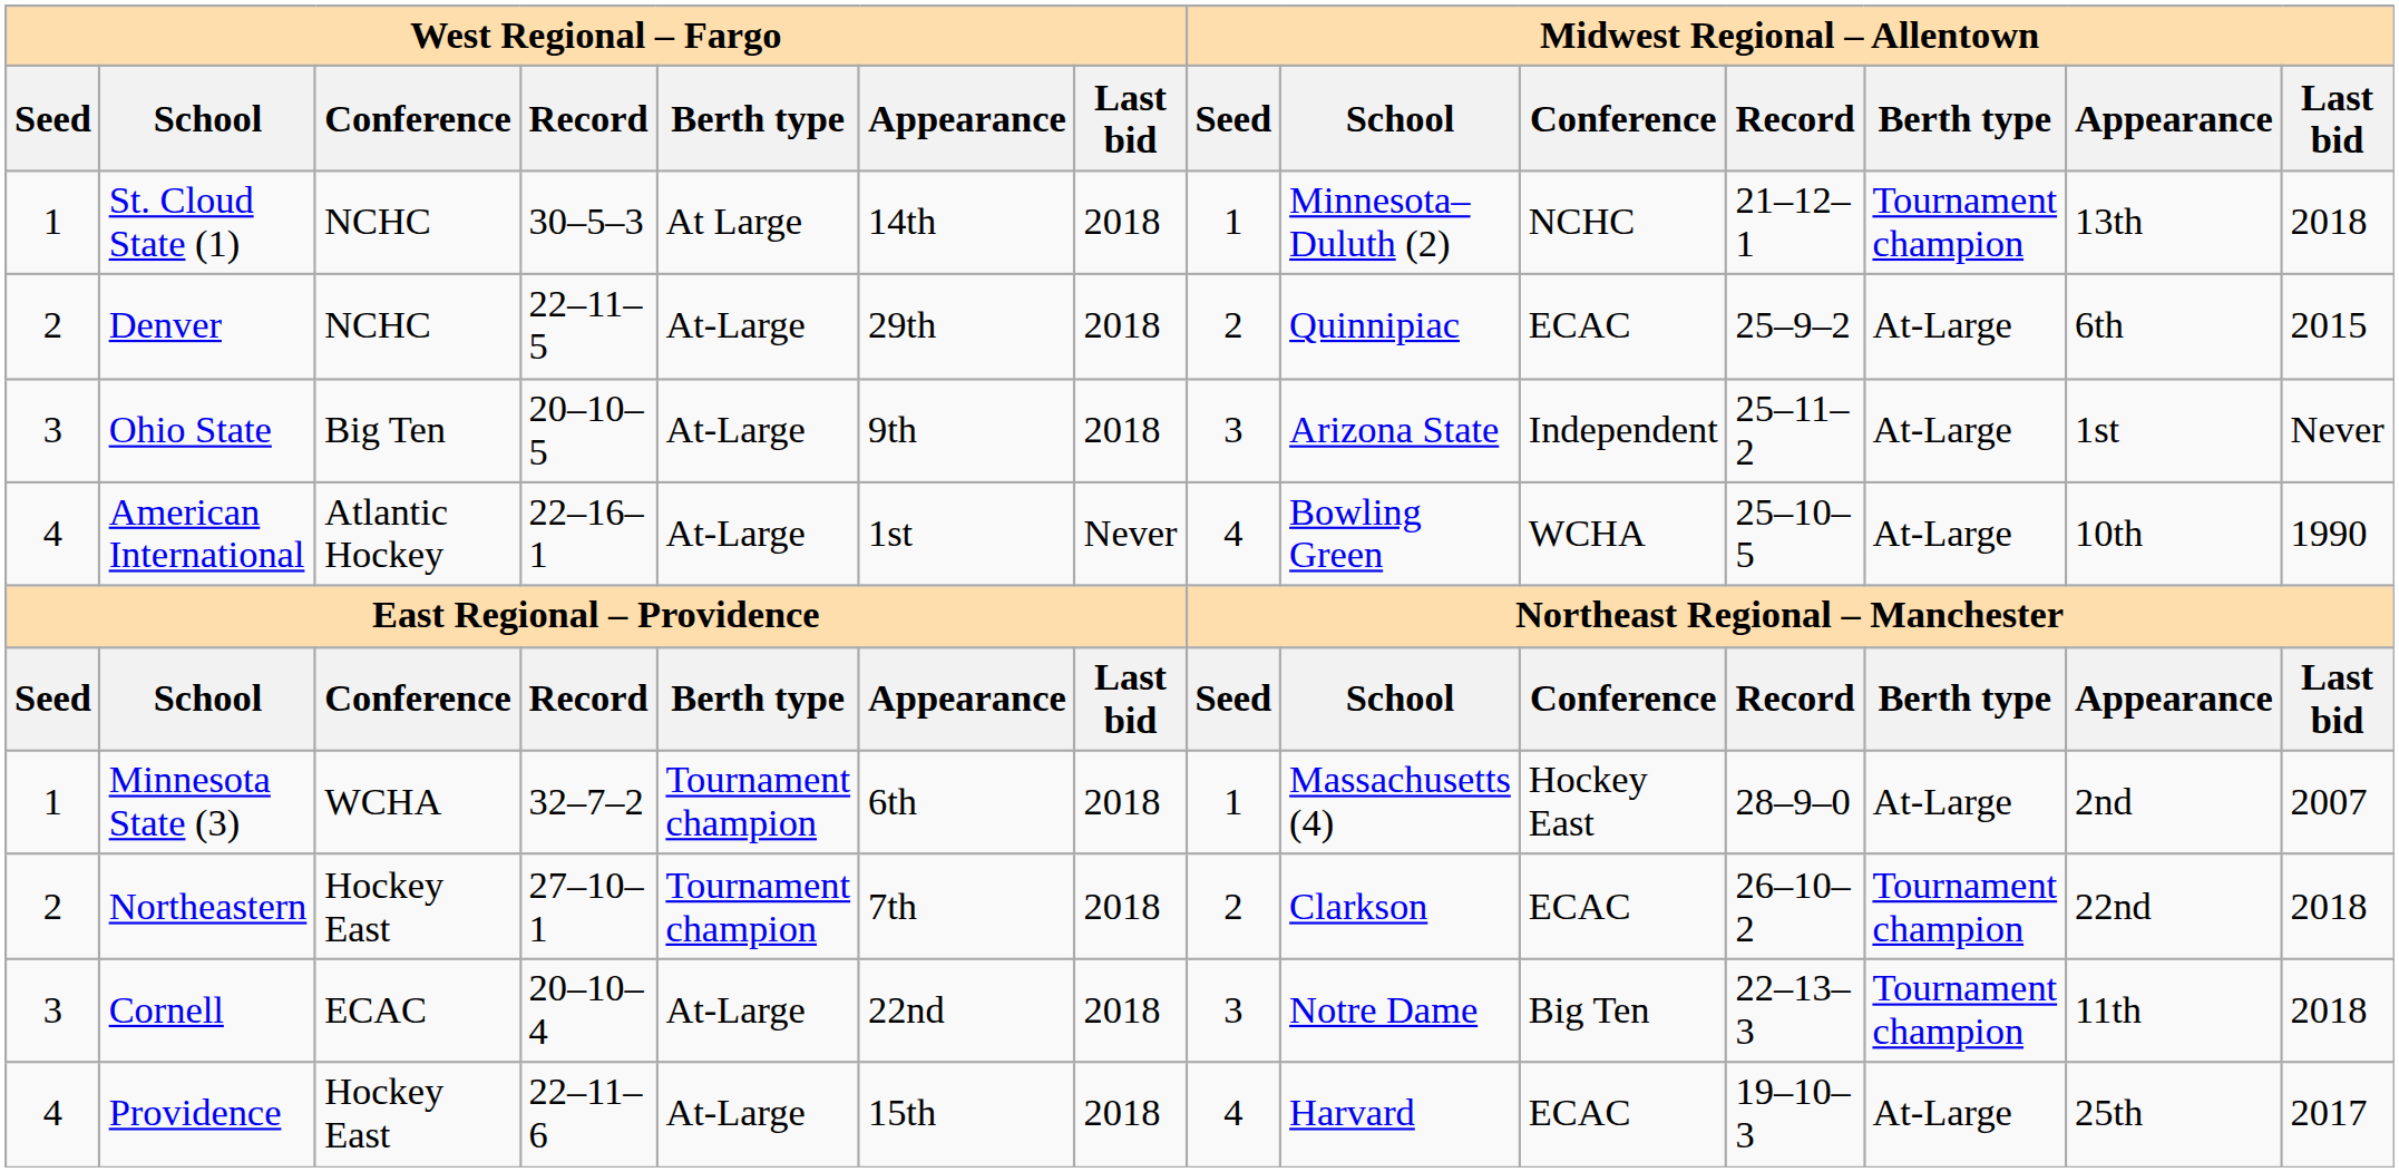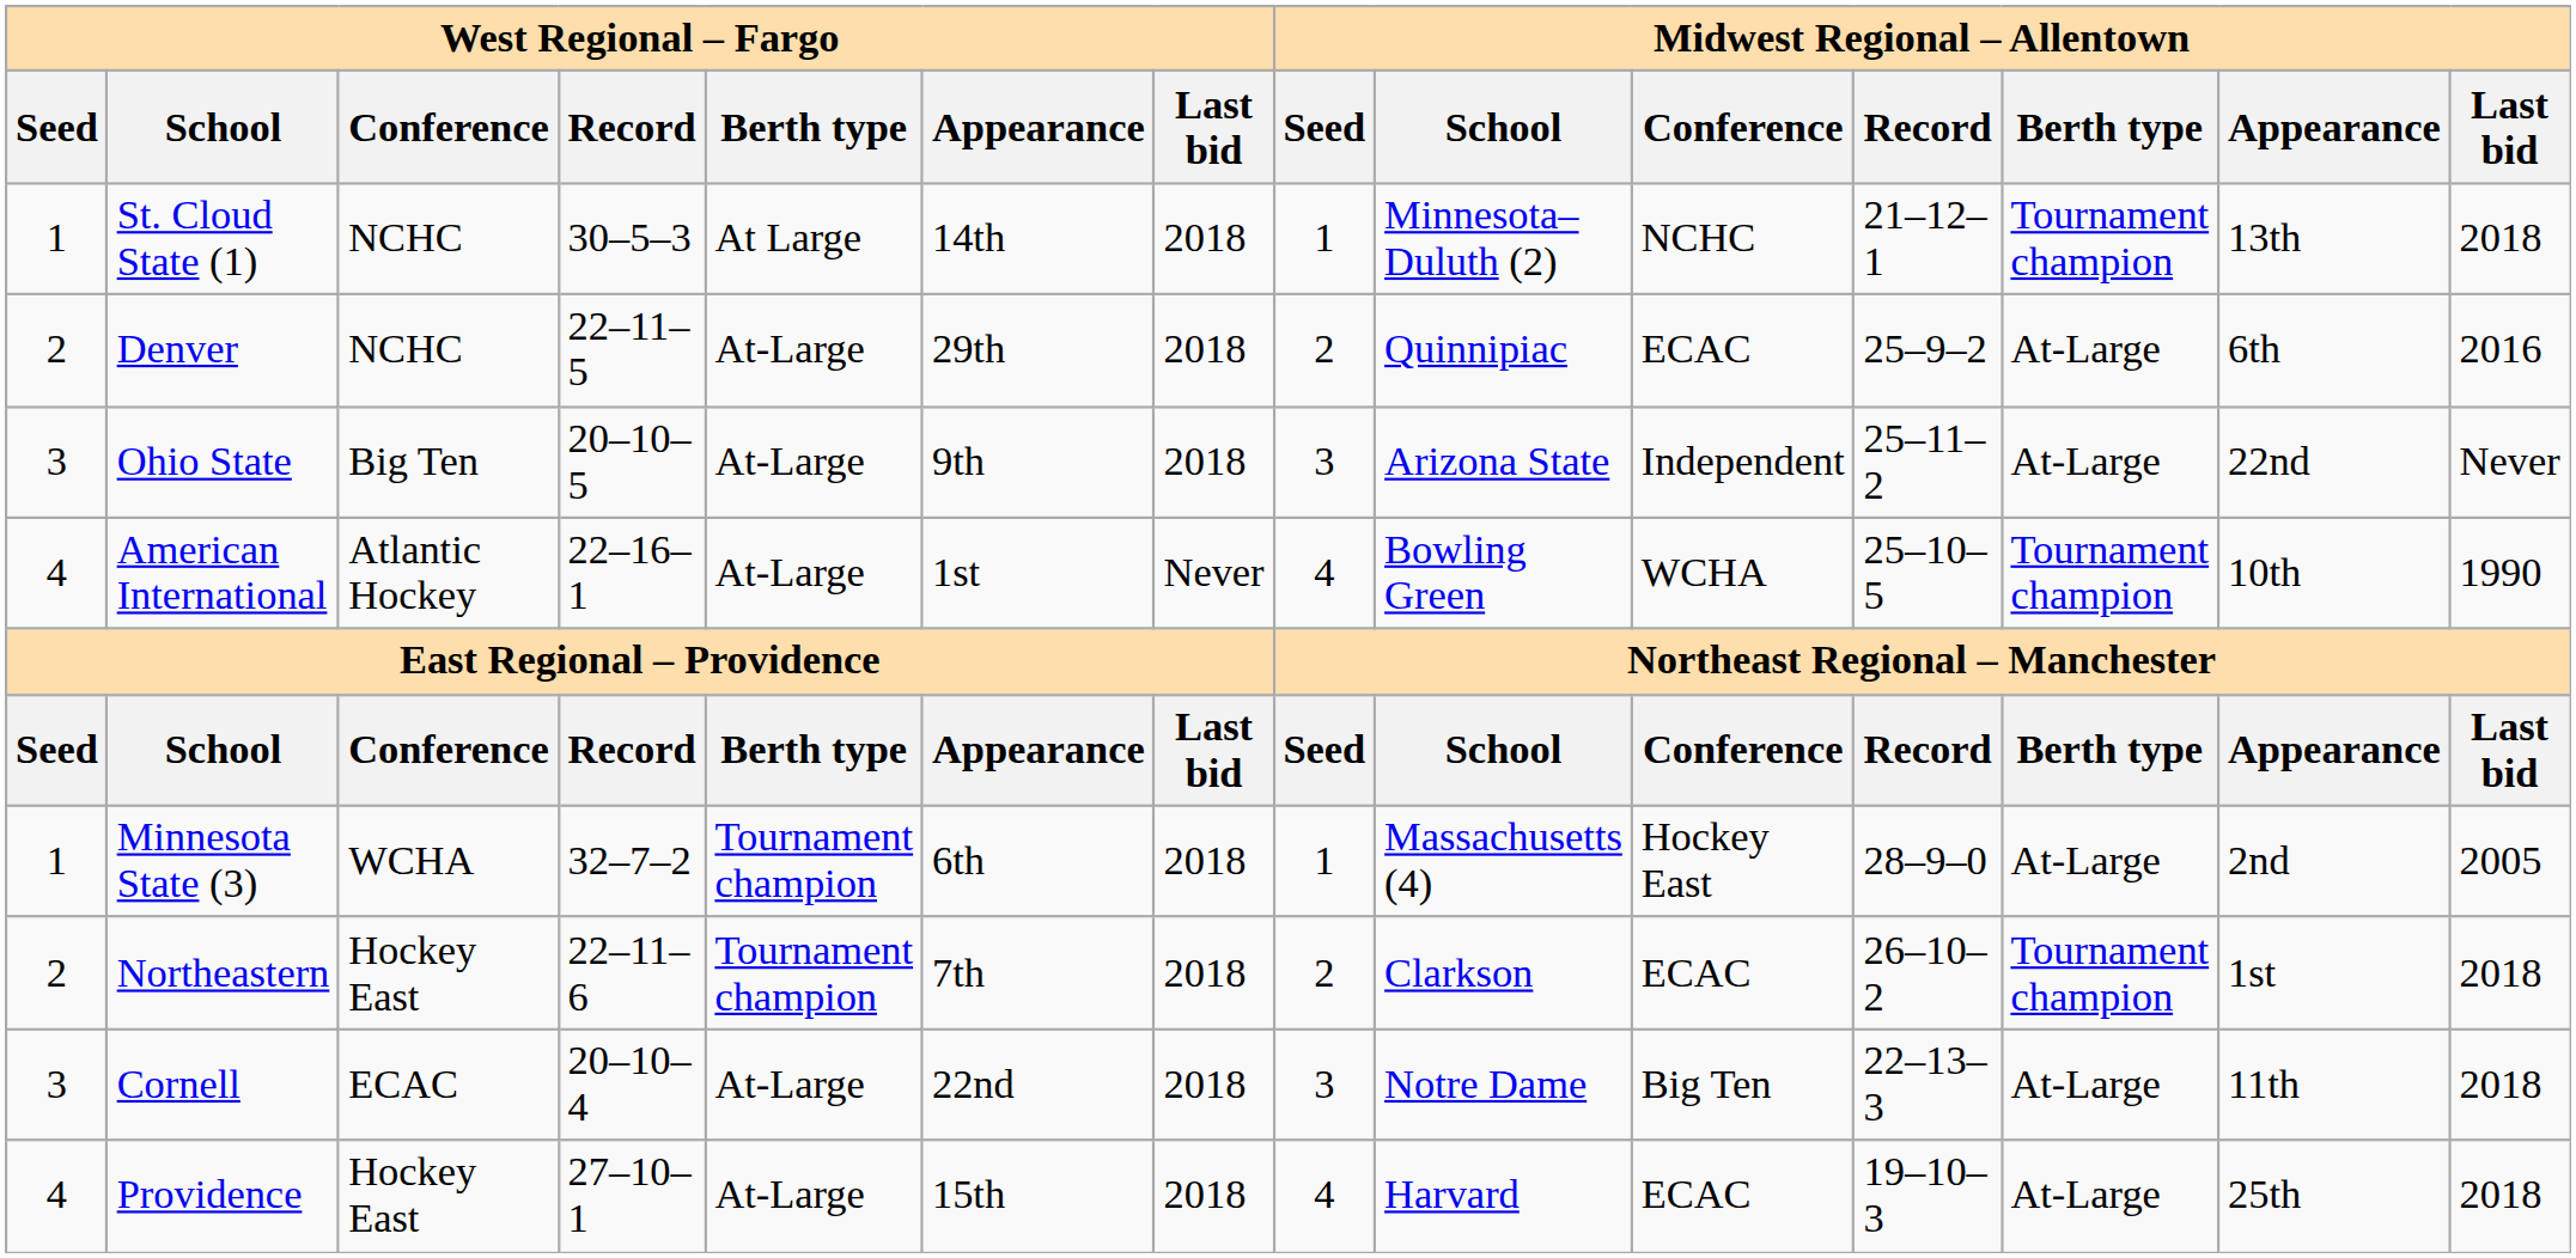 <table class="wikitable">
 <tr>
 <th colspan="7" style="background:#ffdead;">West Regional – Fargo</th>
 <th colspan="7" style="background:#ffdead;">Midwest Regional – Allentown</th>
 </tr>
 <tr>
 <th>Seed</th>
 <th>School</th>
 <th>Conference</th>
 <th>Record</th>
 <th>Berth type</th>
 <th>Appearance</th>
 <th>Last bid</th>
 <th>Seed</th>
 <th>School</th>
 <th>Conference</th>
 <th>Record</th>
 <th>Berth type</th>
 <th>Appearance</th>
 <th>Last bid</th>
 </tr>
 <tr>
 <td align=center>1</td>
 <td><a href='#'>St. Cloud State</a> (1)</td>
 <td>NCHC</td>
 <td>30–5–3</td>
 <td>At Large</td>
 <td>14th</td>
 <td>2018</td>
 <td align=center>1</td>
 <td><a href='#'>Minnesota–Duluth</a> (2)</td>
 <td>NCHC</td>
 <td>21–12–1</td>
 <td><a href='#'>Tournament champion</a></td>
 <td>13th</td>
 <td>2018</td>
 </tr>
 <tr>
 <td align=center>2</td>
 <td><a href='#'>Denver</a></td>
 <td>NCHC</td>
 <td>22–11–5</td>
 <td>At-Large</td>
 <td>29th</td>
 <td>2018</td>
 <td align=center>2</td>
 <td><a href='#'>Quinnipiac</a></td>
 <td>ECAC</td>
 <td>25–9–2</td>
 <td>At-Large</td>
 <td>6th</td>
-<td>2015</td>
+<td>2016</td>
 </tr>
 <tr>
 <td align=center>3</td>
 <td><a href='#'>Ohio State</a></td>
 <td>Big Ten</td>
 <td>20–10–5</td>
 <td>At-Large</td>
 <td>9th</td>
 <td>2018</td>
 <td align=center>3</td>
 <td><a href='#'>Arizona State</a></td>
 <td>Independent</td>
 <td>25–11–2</td>
 <td>At-Large</td>
-<td>1st</td>
+<td>22nd</td>
 <td>Never</td>
 </tr>
 <tr>
 <td align=center>4</td>
 <td><a href='#'>American International</a></td>
 <td>Atlantic Hockey</td>
 <td>22–16–1</td>
 <td>At-Large</td>
 <td>1st</td>
 <td>Never</td>
 <td align=center>4</td>
 <td><a href='#'>Bowling Green</a></td>
 <td>WCHA</td>
 <td>25–10–5</td>
-<td>At-Large</td>
+<td><a href='#'>Tournament champion</a></td>
 <td>10th</td>
 <td>1990</td>
 </tr>
 <tr>
 <th colspan="7" style="background:#ffdead;">East Regional – Providence</th>
 <th colspan="7" style="background:#ffdead;">Northeast Regional – Manchester</th>
 </tr>
 <tr>
 <th>Seed</th>
 <th>School</th>
 <th>Conference</th>
 <th>Record</th>
 <th>Berth type</th>
 <th>Appearance</th>
 <th>Last bid</th>
 <th>Seed</th>
 <th>School</th>
 <th>Conference</th>
 <th>Record</th>
 <th>Berth type</th>
 <th>Appearance</th>
 <th>Last bid</th>
 </tr>
 <tr>
 <td align=center>1</td>
 <td><a href='#'>Minnesota State</a> (3)</td>
 <td>WCHA</td>
 <td>32–7–2</td>
 <td><a href='#'>Tournament champion</a></td>
 <td>6th</td>
 <td>2018</td>
 <td align=center>1</td>
 <td><a href='#'>Massachusetts</a> (4)</td>
 <td>Hockey East</td>
 <td>28–9–0</td>
 <td>At-Large</td>
 <td>2nd</td>
-<td>2007</td>
+<td>2005</td>
 </tr>
 <tr>
 <td align=center>2</td>
 <td><a href='#'>Northeastern</a></td>
 <td>Hockey East</td>
-<td>27–10–1</td>
+<td>22–11–6</td>
 <td><a href='#'>Tournament champion</a></td>
 <td>7th</td>
 <td>2018</td>
 <td align=center>2</td>
 <td><a href='#'>Clarkson</a></td>
 <td>ECAC</td>
 <td>26–10–2</td>
 <td><a href='#'>Tournament champion</a></td>
-<td>22nd</td>
+<td>1st</td>
 <td>2018</td>
 </tr>
 <tr>
 <td align=center>3</td>
 <td><a href='#'>Cornell</a></td>
 <td>ECAC</td>
 <td>20–10–4</td>
 <td>At-Large</td>
 <td>22nd</td>
 <td>2018</td>
 <td align=center>3</td>
 <td><a href='#'>Notre Dame</a></td>
 <td>Big Ten</td>
 <td>22–13–3</td>
-<td><a href='#'>Tournament champion</a></td>
+<td>At-Large</td>
 <td>11th</td>
 <td>2018</td>
 </tr>
 <tr>
 <td align=center>4</td>
 <td><a href='#'>Providence</a></td>
 <td>Hockey East</td>
-<td>22–11–6</td>
+<td>27–10–1</td>
 <td>At-Large</td>
 <td>15th</td>
 <td>2018</td>
 <td align=center>4</td>
 <td><a href='#'>Harvard</a></td>
 <td>ECAC</td>
 <td>19–10–3</td>
 <td>At-Large</td>
 <td>25th</td>
-<td>2017</td>
+<td>2018</td>
 </tr>
 </table>
